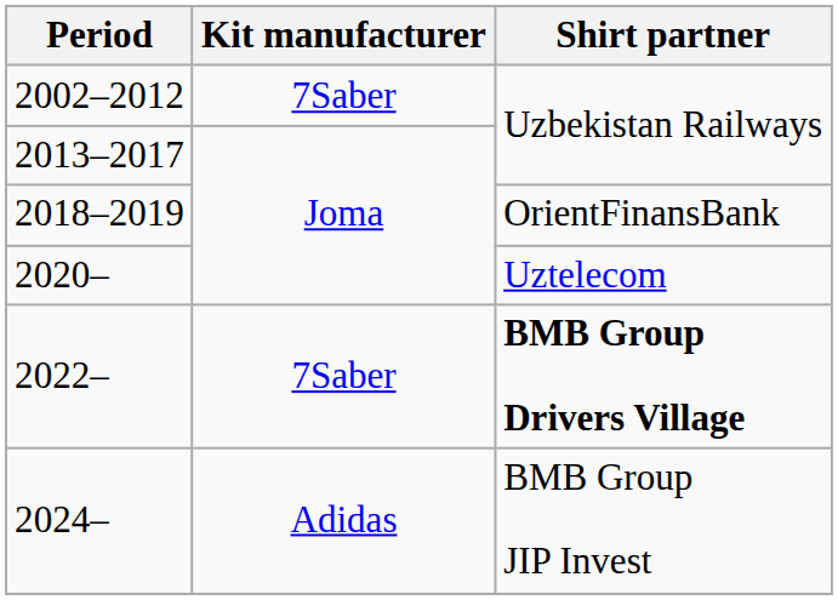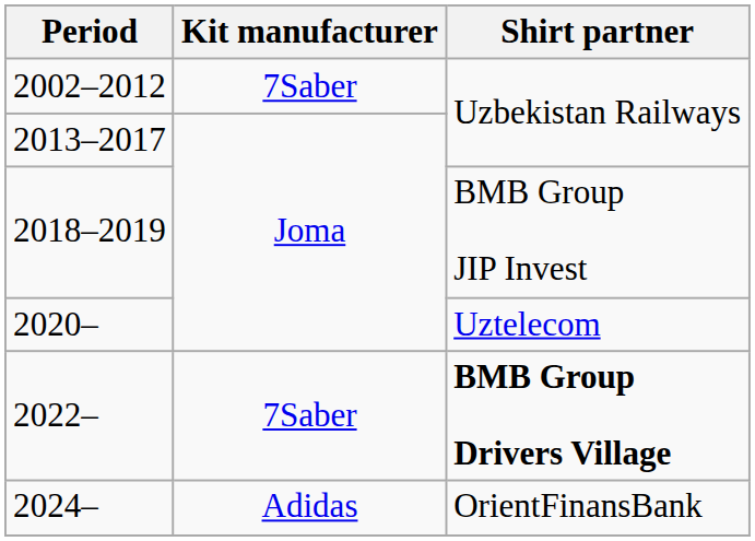 <table class="wikitable" style="text-align: center">
 <tr>
 <th>Period</th>
 <th>Kit manufacturer</th>
 <th>Shirt partner</th>
 </tr>
 <tr>
 <td>2002–2012</td>
 <td><a href='#'>7Saber</a></td>
 <td rowspan=2>Uzbekistan Railways</td>
 </tr>
 <tr>
 <td>2013–2017</td>
 <td rowspan=3><a href='#'>Joma</a></td>
 </tr>
 <tr>
 <td align=left>2018–2019</td>
-<td align=left>OrientFinansBank</td>
+<td align=left>BMB Group<br><br>JIP Invest</td>
 </tr>
 <tr>
 <td align=left>2020–</td>
 <td align=left><a href='#'>Uztelecom</a></td>
 </tr>
 <tr>
 <td align=left>2022–</td>
 <td><a href='#'>7Saber</a></td>
 <td align=left><strong>BMB Group<br><br>Drivers Village</strong></td>
 </tr>
 <tr>
 <td align=left>2024–</td>
 <td><a href='#'>Adidas</a></td>
-<td align=left>BMB Group<br><br>JIP Invest</td>
+<td align=left>OrientFinansBank</td>
 </tr>
 <tr>
 </tr>
 </table>
